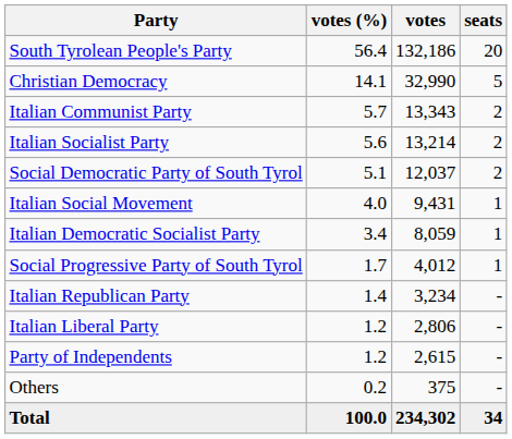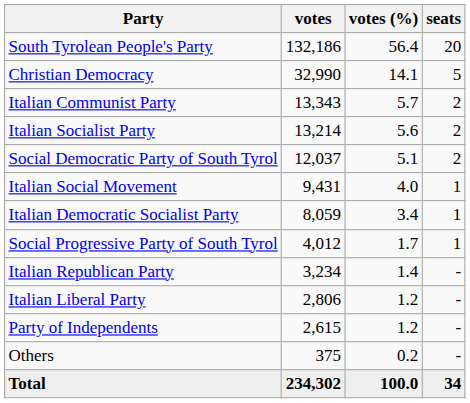 <table class="wikitable" style="font-size:95%; text-align:right;">
 <tr>
 <th>Party</th>
+<th>votes</th>
 <th>votes (%)</th>
-<th>votes</th>
 <th>seats</th>
 </tr>
 <tr>
 <td align=left><a href='#'>South Tyrolean People's Party</a></td>
+<td>132,186</td>
 <td>56.4</td>
-<td>132,186</td>
 <td>20</td>
 </tr>
 <tr>
 <td align=left><a href='#'>Christian Democracy</a></td>
+<td>32,990</td>
 <td>14.1</td>
-<td>32,990</td>
 <td>5</td>
 </tr>
 <tr>
 <td align=left><a href='#'>Italian Communist Party</a></td>
+<td>13,343</td>
 <td>5.7</td>
-<td>13,343</td>
 <td>2</td>
 </tr>
 <tr>
 <td align=left><a href='#'>Italian Socialist Party</a></td>
+<td>13,214</td>
 <td>5.6</td>
-<td>13,214</td>
 <td>2</td>
 </tr>
 <tr>
 <td align=left><a href='#'>Social Democratic Party of South Tyrol</a></td>
+<td>12,037</td>
 <td>5.1</td>
-<td>12,037</td>
 <td>2</td>
 </tr>
 <tr>
 <td align=left><a href='#'>Italian Social Movement</a></td>
+<td>9,431</td>
 <td>4.0</td>
-<td>9,431</td>
 <td>1</td>
 </tr>
 <tr>
 <td align=left><a href='#'>Italian Democratic Socialist Party</a></td>
+<td>8,059</td>
 <td>3.4</td>
-<td>8,059</td>
 <td>1</td>
 </tr>
 <tr>
 <td align=left><a href='#'>Social Progressive Party of South Tyrol</a></td>
+<td>4,012</td>
 <td>1.7</td>
-<td>4,012</td>
 <td>1</td>
 </tr>
 <tr>
 <td align=left><a href='#'>Italian Republican Party</a></td>
+<td>3,234</td>
 <td>1.4</td>
-<td>3,234</td>
 <td>-</td>
 </tr>
 <tr>
 <td align=left><a href='#'>Italian Liberal Party</a></td>
+<td>2,806</td>
 <td>1.2</td>
-<td>2,806</td>
 <td>-</td>
 </tr>
 <tr>
 <td align=left><a href='#'>Party of Independents</a></td>
+<td>2,615</td>
 <td>1.2</td>
-<td>2,615</td>
 <td>-</td>
 </tr>
 <tr>
 <td align=left>Others</td>
+<td>375</td>
 <td>0.2</td>
-<td>375</td>
 <td>-</td>
 </tr>
 <tr bgcolor="EFEFEF">
 <td align=left><strong>Total</strong></td>
+<td><strong>234,302</strong></td>
 <td><strong>100.0</strong></td>
-<td><strong>234,302</strong></td>
 <td><strong>34</strong></td>
 </tr>
 </table>
